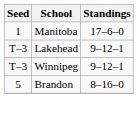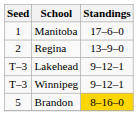 <table class="wikitable">
 <tr>
 <th>Seed</th>
 <th>School</th>
 <th>Standings</th>
 </tr>
 <tr>
 <td style="text-align:center">1</td>
 <td>Manitoba</td>
 <td style="text-align:center">17–6–0</td>
+</tr>
+<tr>
+<td style="text-align:center">2</td>
+<td>Regina</td>
+<td style="text-align:center">13–9–0</td>
 </tr>
 <tr>
 <td style="text-align:center">T–3</td>
 <td>Lakehead</td>
 <td style="text-align:center">9–12–1</td>
 </tr>
 <tr>
 <td style="text-align:center">T–3</td>
 <td>Winnipeg</td>
 <td style="text-align:center">9–12–1</td>
 </tr>
 <tr>
 <td style="text-align:center">5</td>
 <td>Brandon</td>
-<td style="text-align:center">8–16–0</td>
+<td style="background: gold; text-align:center">8–16–0</td>
 </tr>
 <tr>
 </tr>
 </table>
